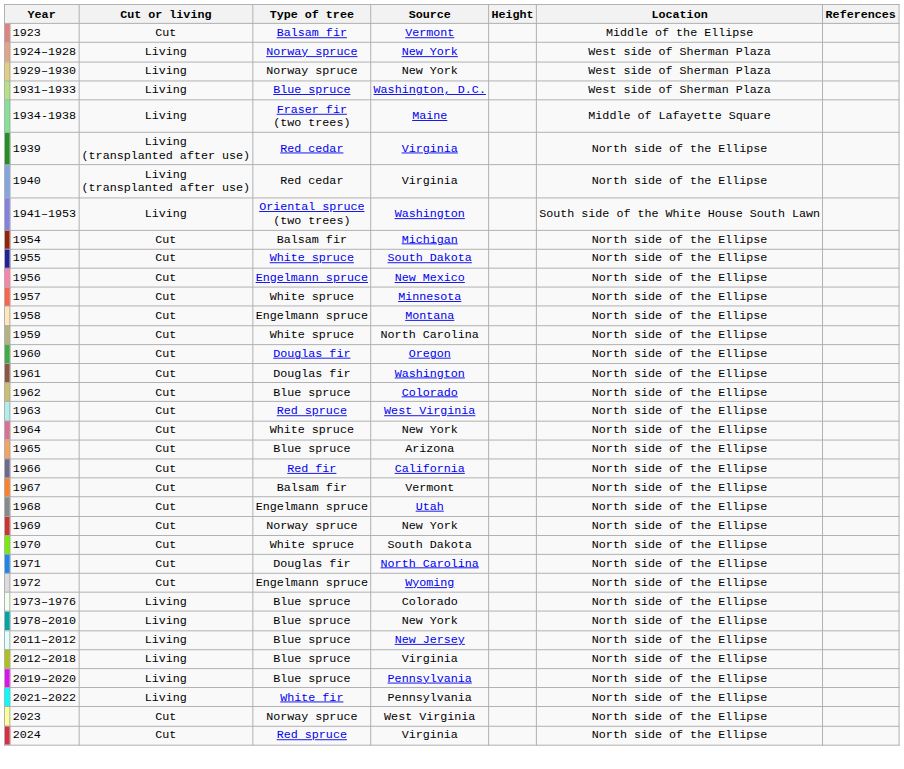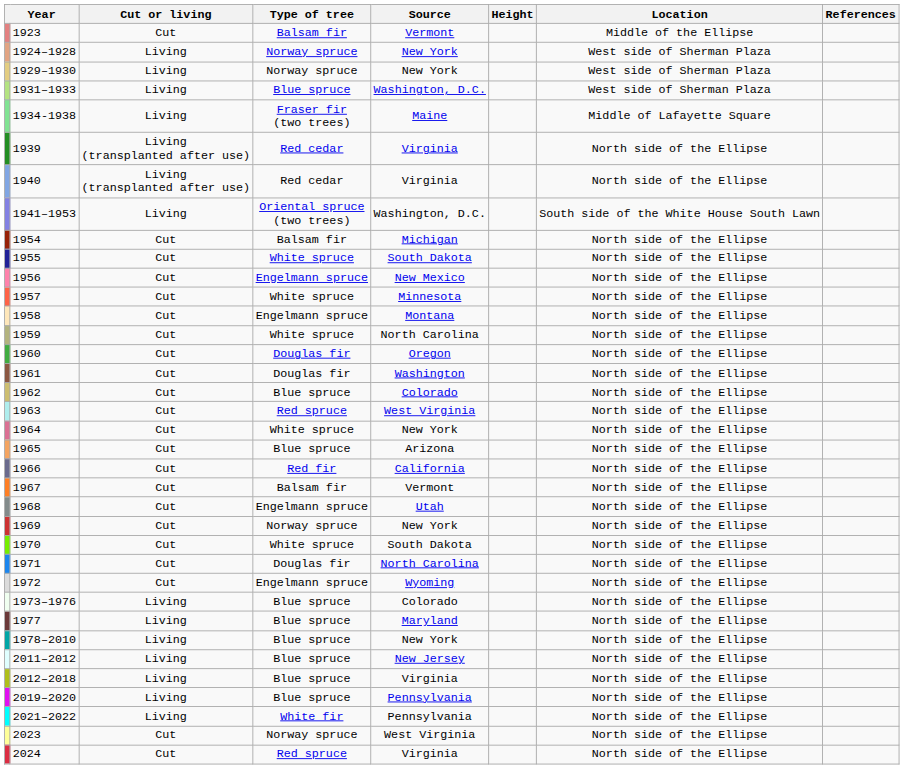 <table class="wikitable" style="text-align: center;" style="background: #FFFFFF;">
 <tr>
 <th colspan="2">Year</th>
 <th>Cut or living</th>
 <th>Type of tree</th>
 <th>Source</th>
 <th>Height</th>
 <th>Location</th>
 <th>References</th>
 </tr>
 <tr>
 <td bgcolor="e38181"></td>
 <td align="left">1923</td>
 <td align="center">Cut</td>
 <td align="center"><a href='#'>Balsam fir</a></td>
 <td align="center"><a href='#'>Vermont</a></td>
 <td align="center"></td>
 <td align="center">Middle of the Ellipse</td>
 <td align="center"></td>
 </tr>
 <tr>
 <td bgcolor="e2a482"></td>
 <td align="left">1924–1928</td>
 <td align="center">Living</td>
 <td align="center"><a href='#'>Norway spruce</a></td>
 <td align="center"><a href='#'>New York</a></td>
 <td align="center"></td>
 <td align="center">West side of Sherman Plaza</td>
 <td align="center"></td>
 </tr>
 <tr>
 <td bgcolor="e3cd81"></td>
 <td align="left">1929–1930</td>
 <td align="center">Living</td>
 <td align="center">Norway spruce</td>
 <td align="center">New York</td>
 <td align="center"></td>
 <td align="center">West side of Sherman Plaza</td>
 <td align="center"></td>
 </tr>
 <tr>
 <td bgcolor="b4e381"></td>
 <td align="left">1931–1933</td>
 <td align="center">Living</td>
 <td align="center"><a href='#'>Blue spruce</a></td>
 <td align="center"><a href='#'>Washington, D.C.</a></td>
 <td align="center"></td>
 <td align="center">West side of Sherman Plaza</td>
 <td align="center"></td>
 </tr>
 <tr>
 <td bgcolor="81e393"></td>
 <td align="left">1934-1938</td>
 <td align="center">Living</td>
 <td align="center"><a href='#'>Fraser fir</a><br>(two trees)</td>
 <td align="center"><a href='#'>Maine</a></td>
 <td align="center"></td>
 <td align="center">Middle of Lafayette Square</td>
 <td align="center"></td>
 </tr>
 <tr>
 <td bgcolor="238e23"></td>
 <td align="left">1939</td>
 <td align="center">Living<br>(transplanted after use)</td>
 <td align="center"><a href='#'>Red cedar</a></td>
 <td align="center"><a href='#'>Virginia</a></td>
 <td align="center"></td>
 <td align="center">North side of the Ellipse</td>
 <td align="center"></td>
 </tr>
 <tr>
 <td bgcolor="81a6e3"></td>
 <td align="left">1940</td>
 <td align="center">Living<br>(transplanted after use)</td>
 <td align="center">Red cedar</td>
 <td align="center">Virginia</td>
 <td align="center"></td>
 <td align="center">North side of the Ellipse</td>
 <td align="center"></td>
 </tr>
 <tr>
 <td bgcolor="8381e3"></td>
 <td align="left">1941–1953</td>
 <td align="center">Living</td>
 <td align="center"><a href='#'>Oriental spruce</a><br>(two trees)</td>
-<td align="center"><a href='#'>Washington</a></td>
+<td align="center">Washington, D.C.</td>
 <td align="center"></td>
 <td align="center">South side of the White House South Lawn</td>
 <td align="center"></td>
 </tr>
 <tr>
 <td bgcolor="9722r8"></td>
 <td align="left">1954</td>
 <td align="center">Cut</td>
 <td align="center">Balsam fir</td>
 <td align="center"><a href='#'>Michigan</a></td>
 <td align="center"></td>
 <td align="center">North side of the Ellipse</td>
 <td align="center"></td>
 </tr>
 <tr>
 <td bgcolor="222298"></td>
 <td align="left">1955</td>
 <td align="center">Cut</td>
 <td align="center"><a href='#'>White spruce</a></td>
 <td align="center"><a href='#'>South Dakota</a></td>
 <td align="center"></td>
 <td align="center">North side of the Ellipse</td>
 <td align="center"></td>
 </tr>
 <tr>
 <td bgcolor="ff82ab"></td>
 <td align="left">1956</td>
 <td align="center">Cut</td>
 <td align="center"><a href='#'>Engelmann spruce</a></td>
 <td align="center"><a href='#'>New Mexico</a></td>
 <td align="center"></td>
 <td align="center">North side of the Ellipse</td>
 <td align="center"></td>
 </tr>
 <tr>
 <td bgcolor="ff6347"></td>
 <td align="left">1957</td>
 <td align="center">Cut</td>
 <td align="center">White spruce</td>
 <td align="center"><a href='#'>Minnesota</a></td>
 <td align="center"></td>
 <td align="center">North side of the Ellipse</td>
 <td align="center"></td>
 </tr>
 <tr>
 <td bgcolor="ffe7ba"></td>
 <td align="left">1958</td>
 <td align="center">Cut</td>
 <td align="center">Engelmann spruce</td>
 <td align="center"><a href='#'>Montana</a></td>
 <td align="center"></td>
 <td align="center">North side of the Ellipse</td>
 <td align="center"></td>
 </tr>
 <tr>
 <td bgcolor="b3b37e"></td>
 <td align="left">1959</td>
 <td align="center">Cut</td>
 <td align="center">White spruce</td>
 <td align="center">North Carolina</td>
 <td align="center"></td>
 <td align="center">North side of the Ellipse</td>
 <td align="center"></td>
 </tr>
 <tr>
 <td bgcolor="41ac41"></td>
 <td align="left">1960</td>
 <td align="center">Cut</td>
 <td align="center"><a href='#'>Douglas fir</a></td>
 <td align="center"><a href='#'>Oregon</a></td>
 <td align="center"></td>
 <td align="center">North side of the Ellipse</td>
 <td align="center"></td>
 </tr>
 <tr>
 <td bgcolor="8b5742"></td>
 <td align="left">1961</td>
 <td align="center">Cut</td>
 <td align="center">Douglas fir</td>
 <td align="center"><a href='#'>Washington</a></td>
 <td align="center"></td>
 <td align="center">North side of the Ellipse</td>
 <td align="center"></td>
 </tr>
 <tr>
 <td bgcolor="cdbe70"></td>
 <td align="left">1962</td>
 <td align="center">Cut</td>
 <td align="center">Blue spruce</td>
 <td align="center"><a href='#'>Colorado</a></td>
 <td align="center"></td>
 <td align="center">North side of the Ellipse</td>
 <td align="center"></td>
 </tr>
 <tr>
 <td bgcolor="afeeee"></td>
 <td align="left">1963</td>
 <td align="center">Cut</td>
 <td align="center"><a href='#'>Red spruce</a></td>
 <td align="center"><a href='#'>West Virginia</a></td>
 <td align="center"></td>
 <td align="center">North side of the Ellipse</td>
 <td align="center"></td>
 </tr>
 <tr>
 <td bgcolor="db7093"></td>
 <td align="left">1964</td>
 <td align="center">Cut</td>
 <td align="center">White spruce</td>
 <td align="center">New York</td>
 <td align="center"></td>
 <td align="center">North side of the Ellipse</td>
 <td align="center"></td>
 </tr>
 <tr>
 <td bgcolor="f4a460"></td>
 <td align="left">1965</td>
 <td align="center">Cut</td>
 <td align="center">Blue spruce</td>
 <td align="center">Arizona</td>
 <td align="center"></td>
 <td align="center">North side of the Ellipse</td>
 <td align="center"></td>
 </tr>
 <tr>
 <td bgcolor="6a6a8d"></td>
 <td align="left">1966</td>
 <td align="center">Cut</td>
 <td align="center"><a href='#'>Red fir</a></td>
 <td align="center"><a href='#'>California</a></td>
 <td align="center"></td>
 <td align="center">North side of the Ellipse</td>
 <td align="center"></td>
 </tr>
 <tr>
 <td bgcolor="ff7f24"></td>
 <td align="left">1967</td>
 <td align="center">Cut</td>
 <td align="center">Balsam fir</td>
 <td align="center">Vermont</td>
 <td align="center"></td>
 <td align="center">North side of the Ellipse</td>
 <td align="center"></td>
 </tr>
 <tr>
 <td bgcolor="838b8b"></td>
 <td align="left">1968</td>
 <td align="center">Cut</td>
 <td align="center">Engelmann spruce</td>
 <td align="center"><a href='#'>Utah</a></td>
 <td align="center"></td>
 <td align="center">North side of the Ellipse</td>
 <td align="center"></td>
 </tr>
 <tr>
 <td bgcolor="cd3333"></td>
 <td align="left">1969</td>
 <td align="center">Cut</td>
 <td align="center">Norway spruce</td>
 <td align="center">New York</td>
 <td align="center"></td>
 <td align="center">North side of the Ellipse</td>
 <td align="center"></td>
 </tr>
 <tr>
 <td bgcolor="76ee00"></td>
 <td align="left">1970</td>
 <td align="center">Cut</td>
 <td align="center">White spruce</td>
 <td align="center">South Dakota</td>
 <td align="center"></td>
 <td align="center">North side of the Ellipse</td>
 <td align="center"></td>
 </tr>
 <tr>
 <td bgcolor="1c86ee"></td>
 <td align="left">1971</td>
 <td align="center">Cut</td>
 <td align="center">Douglas fir</td>
 <td align="center"><a href='#'>North Carolina</a></td>
 <td align="center"></td>
 <td align="center">North side of the Ellipse</td>
 <td align="center"></td>
 </tr>
 <tr>
 <td bgcolor="dcdcdc"></td>
 <td align="left">1972</td>
 <td align="center">Cut</td>
 <td align="center">Engelmann spruce</td>
 <td align="center"><a href='#'>Wyoming</a></td>
 <td align="center"></td>
 <td align="center">North side of the Ellipse</td>
 <td align="center"></td>
 </tr>
 <tr>
 <td bgcolor="f0fff0"></td>
 <td align="left">1973–1976</td>
 <td align="center">Living</td>
 <td align="center">Blue spruce</td>
 <td align="center">Colorado</td>
 <td align="center"></td>
 <td align="center">North side of the Ellipse</td>
 <td align="center"></td>
 </tr>
 <tr>
+<td bgcolor="6b3939"></td>
+<td align="left">1977</td>
+<td align="center">Living</td>
+<td align="center">Blue spruce</td>
+<td align="center"><a href='#'>Maryland</a></td>
+<td align="center"></td>
+<td align="center">North side of the Ellipse</td>
+<td align="center"></td>
+</tr>
+<tr>
 <td bgcolor="00a6a6"></td>
 <td align="left">1978–2010</td>
 <td align="center">Living</td>
 <td align="center">Blue spruce</td>
 <td align="center">New York</td>
 <td align="center"></td>
 <td align="center">North side of the Ellipse</td>
 <td align="center"></td>
 </tr>
 <tr>
 <td bgcolor="e0ffff"></td>
 <td align="left">2011–2012</td>
 <td align="center">Living</td>
 <td align="center">Blue spruce</td>
 <td align="center"><a href='#'>New Jersey</a></td>
 <td align="center"></td>
 <td align="center">North side of the Ellipse</td>
 <td align="center"></td>
 </tr>
 <tr>
 <td bgcolor="B0BF1A"></td>
 <td align="left">2012–2018</td>
 <td align="center">Living</td>
 <td align="center">Blue spruce</td>
 <td align="center">Virginia</td>
 <td align="center"></td>
 <td align="center">North side of the Ellipse</td>
 <td align="center"></td>
 </tr>
 <tr>
 <td bgcolor="e000fff"></td>
 <td align="left">2019–2020</td>
 <td align="center">Living</td>
 <td align="center">Blue spruce</td>
 <td align="center"><a href='#'>Pennsylvania</a></td>
 <td align="center"></td>
 <td align="center">North side of the Ellipse</td>
 <td align="center"></td>
 </tr>
 <tr>
 <td bgcolor="00FFFF"></td>
 <td align="left">2021–2022</td>
 <td align="center">Living</td>
 <td align="center"><a href='#'>White fir</a></td>
 <td align="center">Pennsylvania</td>
 <td align="center"></td>
 <td align="center">North side of the Ellipse</td>
 <td align="center"></td>
 </tr>
 <tr>
 <td bgcolor="FFFF99"></td>
 <td align="left">2023</td>
 <td align="center">Cut</td>
 <td align="center">Norway spruce</td>
 <td align="center">West Virginia</td>
 <td align="center"></td>
 <td align="center">North side of the Ellipse</td>
 <td align="center"></td>
 </tr>
 <tr>
 <td bgcolor="DB2D43"></td>
 <td align="left">2024</td>
 <td align="center">Cut</td>
 <td align="center"><a href='#'>Red spruce</a></td>
 <td align="center">Virginia</td>
 <td align="center"></td>
 <td align="center">North side of the Ellipse</td>
 <td align="center"></td>
 </tr>
 </table>
